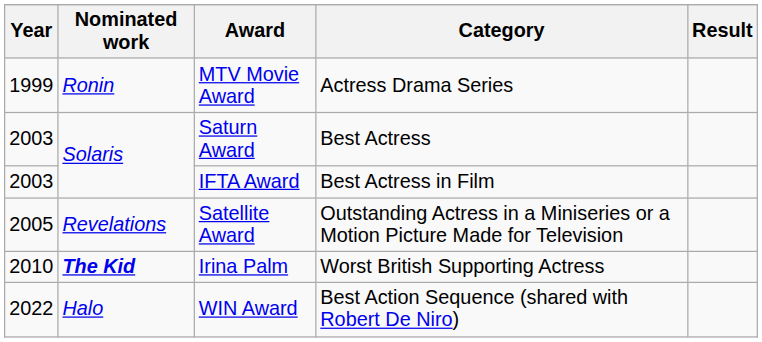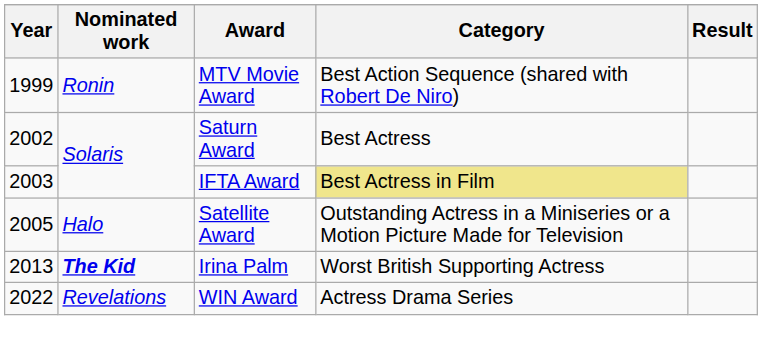 <table class="wikitable plainrowheaders sortable">
 <tr>
 </tr>
 <tr>
 <th>Year</th>
 <th>Nominated work</th>
 <th>Award</th>
 <th>Category</th>
 <th>Result</th>
 </tr>
 <tr>
 <td>1999</td>
 <td><em><a href='#'>Ronin</a></em></td>
 <td><a href='#'>MTV Movie Award</a></td>
-<td>Actress Drama Series</td>
+<td>Best Action Sequence (shared with <a href='#'>Robert De Niro</a>)</td>
 <td></td>
 </tr>
 <tr>
-<td>2003</td>
+<td>2002</td>
 <td rowspan="2"><em><a href='#'>Solaris</a></em></td>
 <td><a href='#'>Saturn Award</a></td>
 <td>Best Actress</td>
 <td></td>
 </tr>
 <tr>
 <td>2003</td>
 <td><a href='#'>IFTA Award</a></td>
-<td>Best Actress in Film</td>
+<td style="background: khaki;">Best Actress in Film</td>
 <td></td>
 </tr>
 <tr>
 <td>2005</td>
-<td><em><a href='#'>Revelations</a></em></td>
+<td><em><a href='#'>Halo</a></em></td>
 <td><a href='#'>Satellite Award</a></td>
 <td>Outstanding Actress in a Miniseries or a Motion Picture Made for Television</td>
 <td></td>
 </tr>
 <tr>
-<td>2010</td>
+<td>2013</td>
 <td><strong><em><a href='#'>The Kid</a></em></strong></td>
 <td><a href='#'>Irina Palm</a></td>
 <td>Worst British Supporting Actress</td>
 <td></td>
 </tr>
 <tr>
 <td>2022</td>
-<td><em><a href='#'>Halo</a></em></td>
+<td><em><a href='#'>Revelations</a></em></td>
 <td><a href='#'>WIN Award</a></td>
-<td>Best Action Sequence (shared with <a href='#'>Robert De Niro</a>)</td>
+<td>Actress Drama Series</td>
 <td></td>
 </tr>
 </table>
